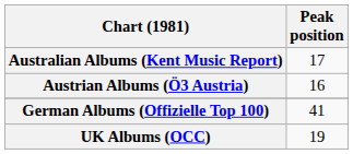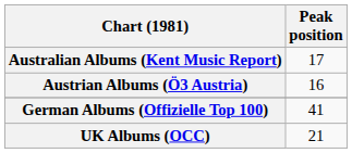 <table class="wikitable sortable plainrowheaders" style="text-align:center">
 <tr>
 <th scope=col>Chart (1981)</th>
 <th scope=col>Peak<br>position</th>
 </tr>
 <tr>
 <th scope=row>Australian Albums (<a href='#'>Kent Music Report</a>)</th>
 <td>17</td>
 </tr>
 <tr>
 <th scope=row>Austrian Albums  (<a href='#'>Ö3 Austria</a>)</th>
 <td>16</td>
 </tr>
 <tr>
 </tr>
 <tr>
 <th scope=row>German Albums (<a href='#'>Offizielle Top 100</a>)</th>
 <td>41</td>
 </tr>
 <tr>
 <th scope=row>UK Albums (<a href='#'>OCC</a>)</th>
-<td>19</td>
+<td>21</td>
 </tr>
 </table>
